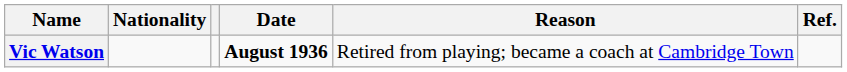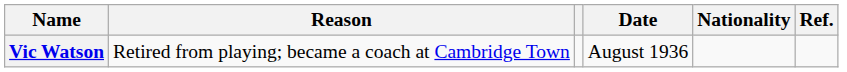 <table class="wikitable plainrowheaders">
 <tr>
 <th scope="col">Name</th>
-<th scope="col">Nationality</th>
+<th scope="col">Reason</th>
 <th scope="col"></th>
 <th scope="col">Date</th>
-<th scope="col">Reason</th>
+<th scope="col">Nationality</th>
 <th scope="col">Ref.</th>
 </tr>
 <tr>
 <th scope="row"><a href='#'>Vic Watson</a></th>
+<td>Retired from playing; became a coach at <a href='#'>Cambridge Town</a></td>
+<td align="center"></td>
+<td>August 1936</td>
 <td></td>
-<td align="center"></td>
-<td><strong>August 1936</strong></td>
-<td>Retired from playing; became a coach at <a href='#'>Cambridge Town</a></td>
 <td align="center"></td>
 </tr>
 </table>
